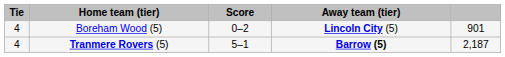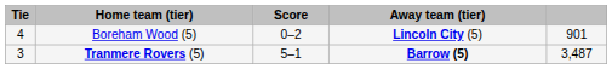 <table class="wikitable" style="width: 700px; background:WhiteSmoke; text-align:center; font-size:90%">
 <tr>
 <td scope="col" style="width:  5.00%; background:silver;"><strong>Tie</strong></td>
 <td scope="col" style="width: 36.25%; background:silver;"><strong>Home team (tier)</strong></td>
 <td scope="col" style="width: 12.50%; background:silver;"><strong>Score</strong></td>
 <td scope="col" style="width: 36.25%; background:silver;"><strong>Away team (tier)</strong></td>
 <td scope="col" style="width: 10.00%; background:silver;"><strong></strong></td>
 </tr>
 <tr>
 <td>4</td>
 <td><a href='#'>Boreham Wood</a> (5)</td>
 <td>0–2</td>
 <td><strong><a href='#'>Lincoln City</a></strong> (5)</td>
 <td>901</td>
 </tr>
 <tr>
-<td>4</td>
+<td>3</td>
 <td><strong><a href='#'>Tranmere Rovers</a></strong> (5)</td>
 <td>5–1</td>
 <td><strong><a href='#'>Barrow</a> (5)</strong></td>
-<td>2,187</td>
+<td>3,487</td>
 </tr>
 </table>
